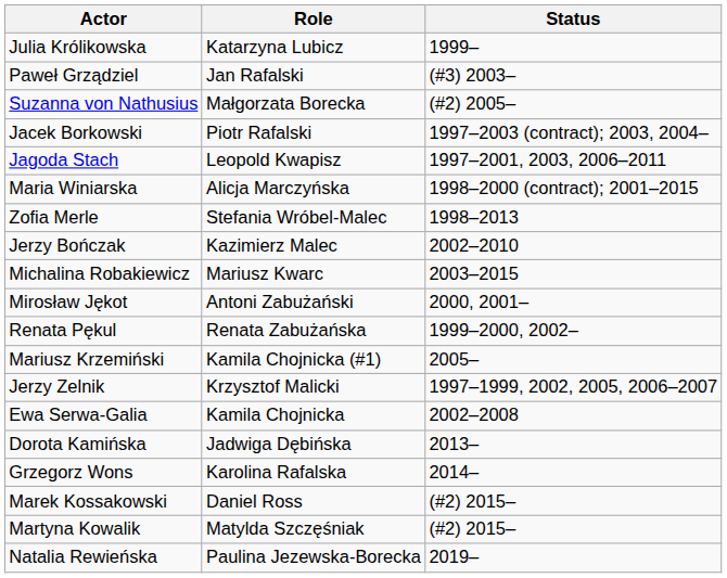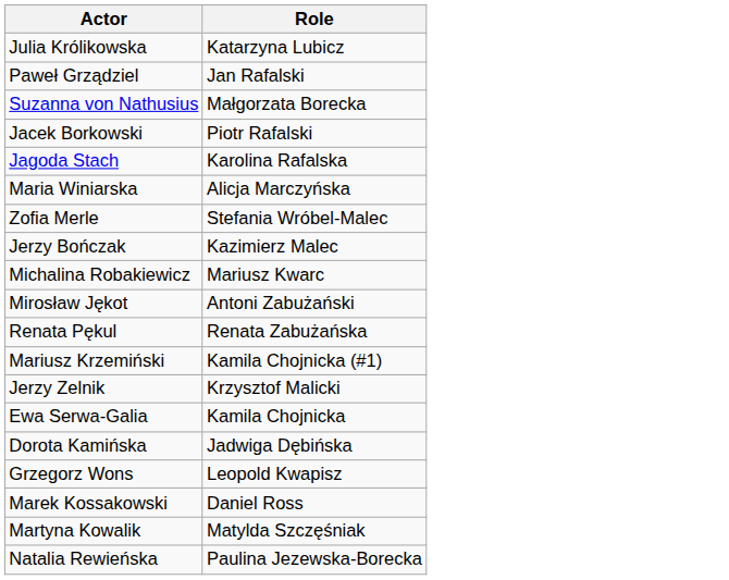 <table class="wikitable">
 <tr>
 <th>Actor</th>
 <th>Role</th>
-<th>Status</th>
 </tr>
 <tr>
 <td>Julia Królikowska</td>
 <td>Katarzyna Lubicz</td>
-<td>1999–</td>
 </tr>
 <tr>
 <td>Paweł Grządziel</td>
 <td>Jan Rafalski</td>
-<td>(#3) 2003–</td>
 </tr>
 <tr>
 <td><a href='#'>Suzanna von Nathusius</a></td>
 <td>Małgorzata Borecka</td>
-<td>(#2) 2005–</td>
 </tr>
 <tr>
 <td>Jacek Borkowski</td>
 <td>Piotr Rafalski</td>
-<td>1997–2003 (contract); 2003, 2004–</td>
 </tr>
 <tr>
 <td><a href='#'>Jagoda Stach</a></td>
-<td>Leopold Kwapisz</td>
-<td>1997–2001, 2003, 2006–2011</td>
+<td>Karolina Rafalska</td>
 </tr>
 <tr>
 <td>Maria Winiarska</td>
 <td>Alicja Marczyńska</td>
-<td>1998–2000 (contract); 2001–2015</td>
 </tr>
 <tr>
 <td>Zofia Merle</td>
 <td>Stefania Wróbel-Malec</td>
-<td>1998–2013</td>
 </tr>
 <tr>
 <td>Jerzy Bończak</td>
 <td>Kazimierz Malec</td>
-<td>2002–2010</td>
 </tr>
 <tr>
 <td>Michalina Robakiewicz</td>
 <td>Mariusz Kwarc</td>
-<td>2003–2015</td>
 </tr>
 <tr>
 <td>Mirosław Jękot</td>
 <td>Antoni Zabużański</td>
-<td>2000, 2001–</td>
 </tr>
 <tr>
 <td>Renata Pękul</td>
 <td>Renata Zabużańska</td>
-<td>1999–2000, 2002–</td>
 </tr>
 <tr>
 <td>Mariusz Krzemiński</td>
 <td>Kamila Chojnicka (#1)</td>
-<td>2005–</td>
 </tr>
 <tr>
 <td>Jerzy Zelnik</td>
 <td>Krzysztof Malicki</td>
-<td>1997–1999, 2002, 2005, 2006–2007</td>
 </tr>
 <tr>
 <td>Ewa Serwa-Galia</td>
 <td>Kamila Chojnicka</td>
-<td>2002–2008</td>
 </tr>
 <tr>
 <td>Dorota Kamińska</td>
 <td>Jadwiga Dębińska</td>
-<td>2013–</td>
 </tr>
 <tr>
 <td>Grzegorz Wons</td>
-<td>Karolina Rafalska</td>
-<td>2014–</td>
+<td>Leopold Kwapisz</td>
 </tr>
 <tr>
 <td>Marek Kossakowski</td>
 <td>Daniel Ross</td>
-<td>(#2) 2015–</td>
 </tr>
 <tr>
 <td>Martyna Kowalik</td>
 <td>Matylda Szczęśniak</td>
-<td>(#2) 2015–</td>
 </tr>
 <tr>
 <td>Natalia Rewieńska</td>
 <td>Paulina Jezewska-Borecka</td>
-<td>2019–</td>
 </tr>
 </table>
